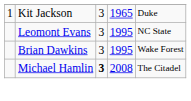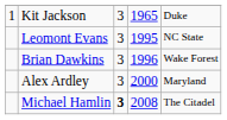 <table class="wikitable">
 <tr>
 </tr>
 <tr>
 <td>1</td>
 <td>Kit Jackson</td>
 <td>3</td>
 <td><a href='#'>1965</a></td>
 <td style="font-size:80%;">Duke</td>
 </tr>
 <tr>
 <td></td>
 <td><a href='#'>Leomont Evans</a></td>
 <td>3</td>
 <td><a href='#'>1995</a></td>
 <td style="font-size:80%;">NC State</td>
 </tr>
 <tr>
 <td></td>
 <td><a href='#'>Brian Dawkins</a></td>
 <td>3</td>
-<td><a href='#'>1995</a></td>
+<td><a href='#'>1996</a></td>
 <td style="font-size:80%;">Wake Forest</td>
+</tr>
+<tr>
+<td></td>
+<td>Alex Ardley</td>
+<td>3</td>
+<td><a href='#'>2000</a></td>
+<td style="font-size:80%;">Maryland</td>
 </tr>
 <tr>
 <td></td>
 <td><a href='#'>Michael Hamlin</a></td>
 <td><strong>3</strong></td>
 <td><a href='#'>2008</a></td>
 <td style="font-size:80%;">The Citadel</td>
 </tr>
 </table>
